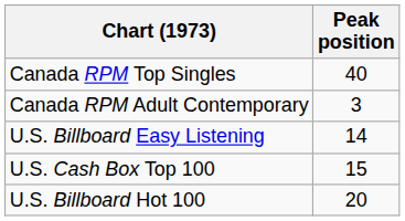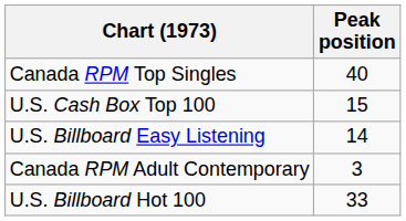 <table class="wikitable sortable" style="text-align:center;">
 <tr>
 <th>Chart (1973)</th>
 <th>Peak<br>position</th>
 </tr>
 <tr>
 <td align="left">Canada <a href='#'><em>RPM</em></a> Top Singles</td>
 <td>40</td>
 </tr>
 <tr>
-<td align="left">Canada <em>RPM</em> Adult Contemporary</td>
-<td>3</td>
+<td align="left">U.S. <em>Cash Box</em> Top 100</td>
+<td>15</td>
 </tr>
 <tr>
 <td align="left">U.S. <em>Billboard</em> <a href='#'>Easy Listening</a></td>
 <td>14</td>
 </tr>
 <tr>
-<td align="left">U.S. <em>Cash Box</em> Top 100</td>
-<td>15</td>
+<td align="left">Canada <em>RPM</em> Adult Contemporary</td>
+<td>3</td>
 </tr>
 <tr>
 <td align="left">U.S. <em>Billboard</em> Hot 100</td>
-<td>20</td>
+<td>33</td>
 </tr>
 </table>
